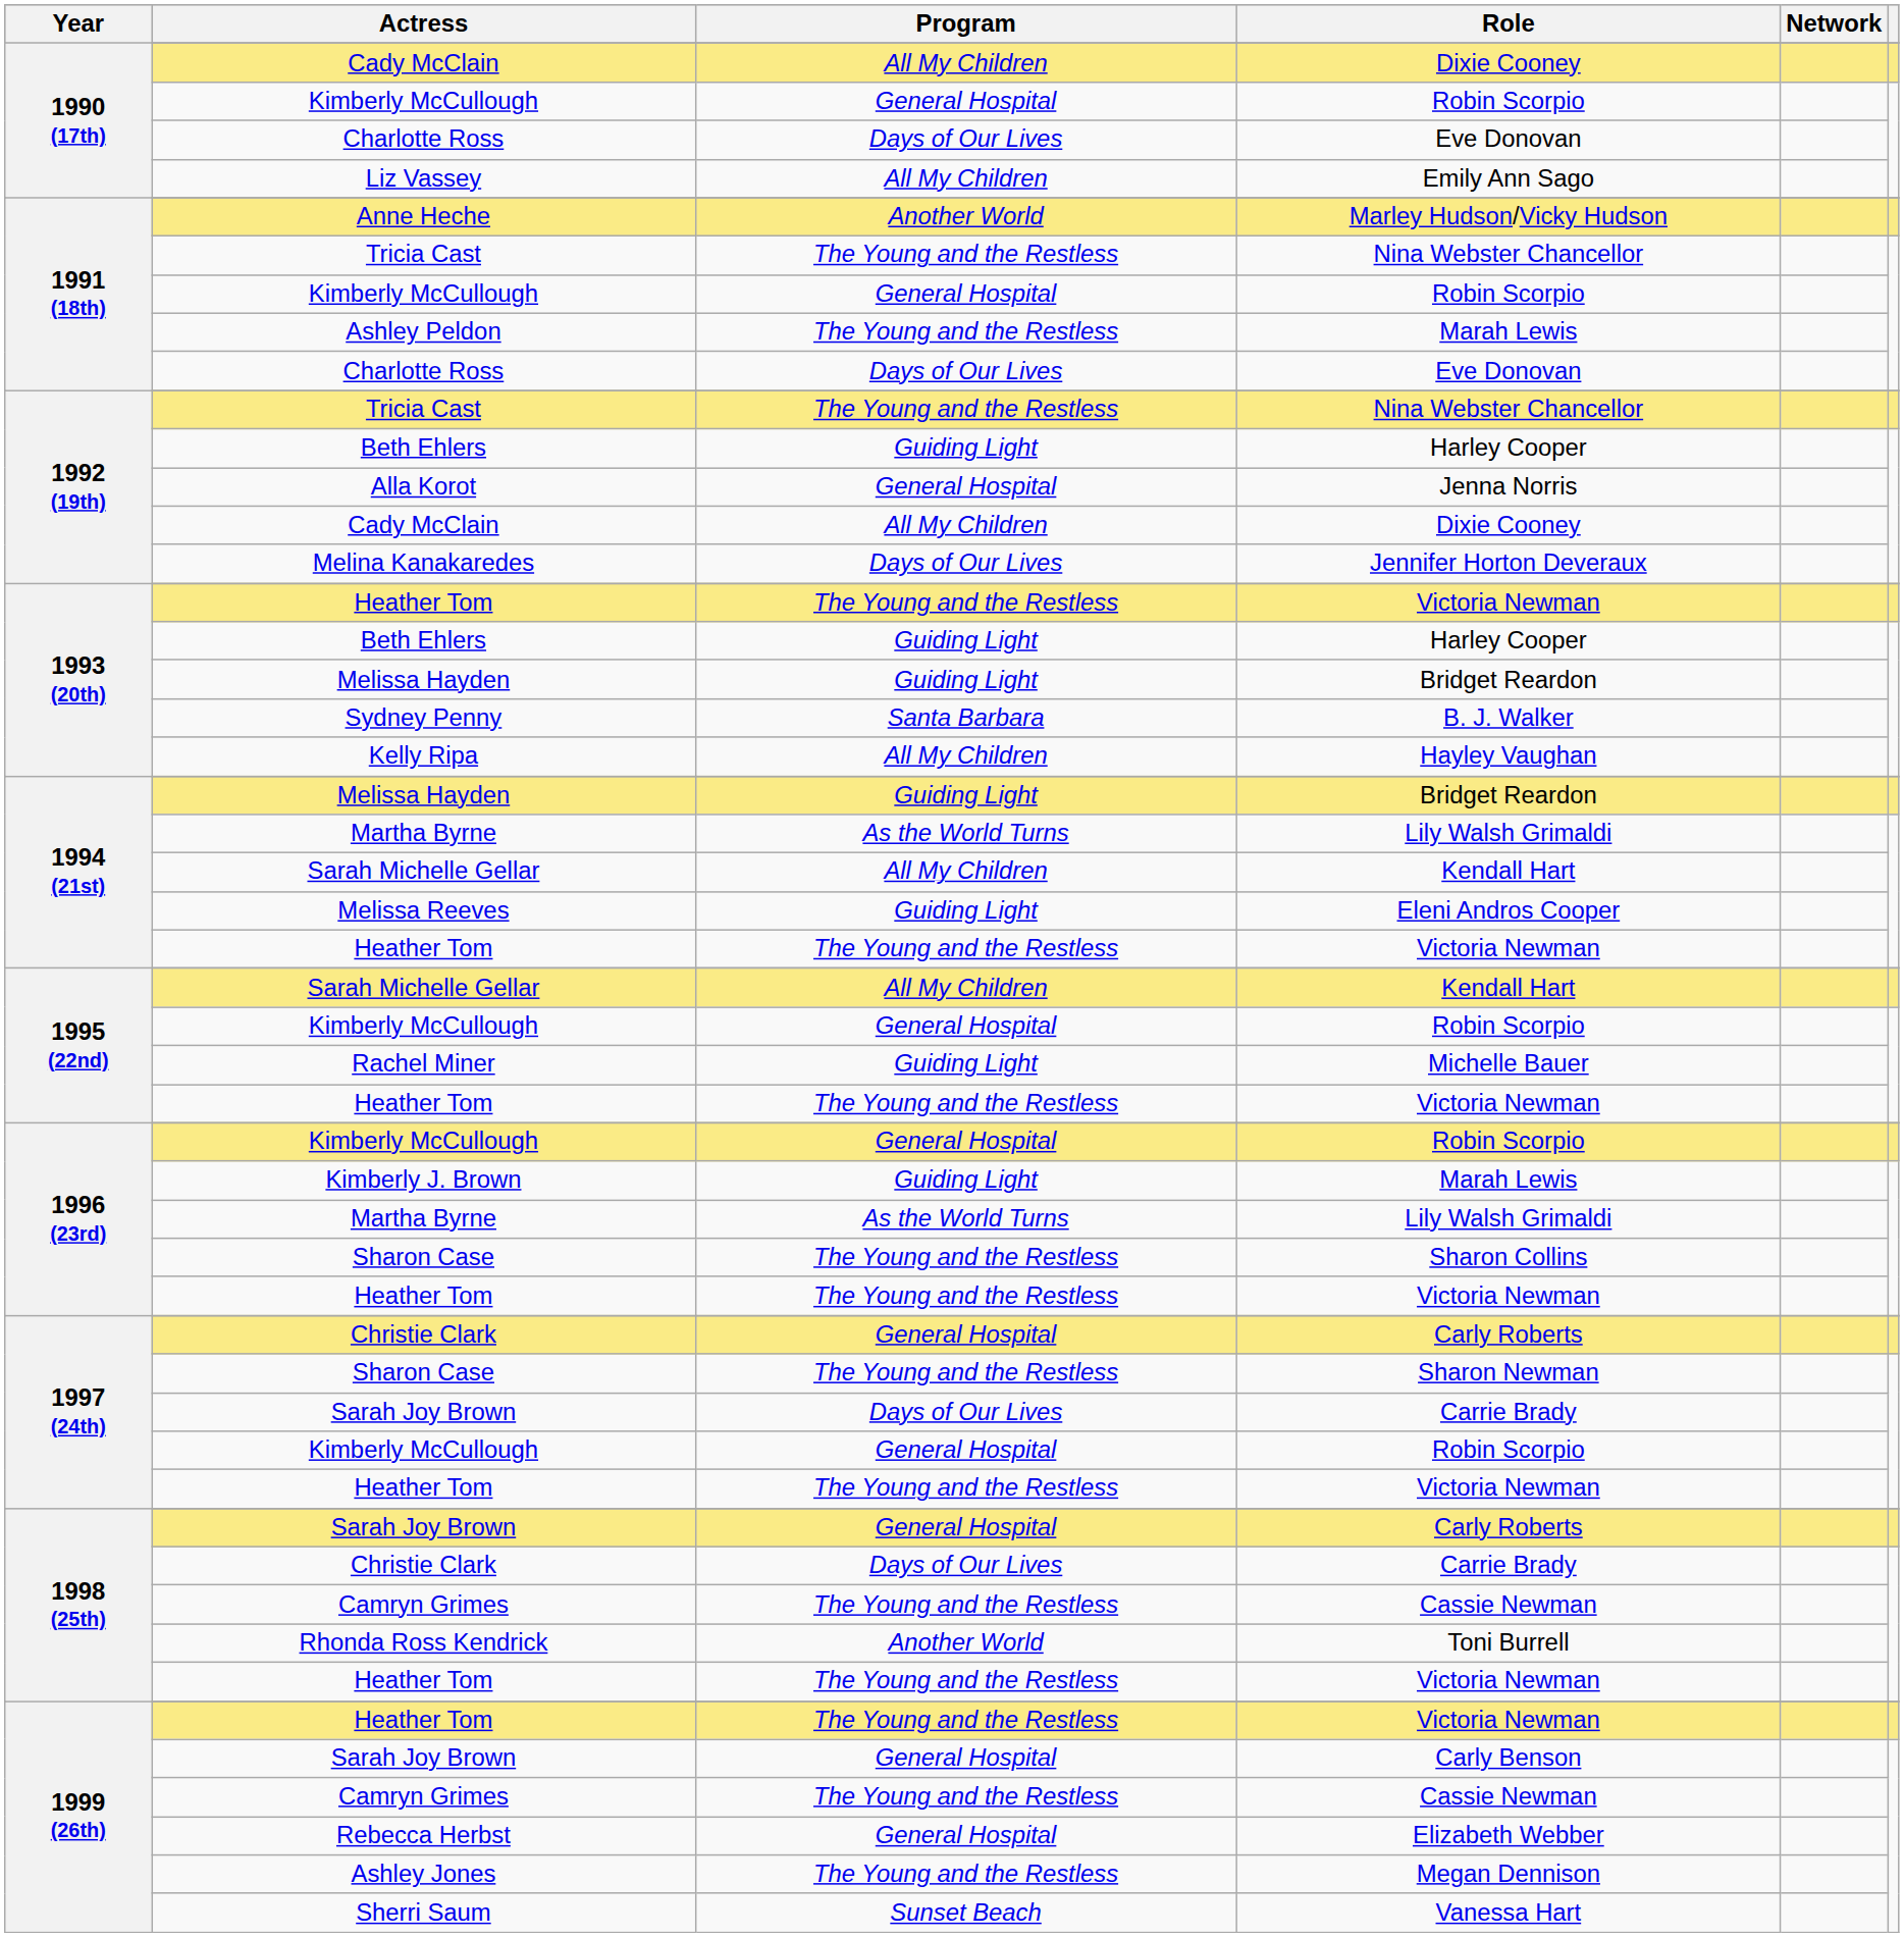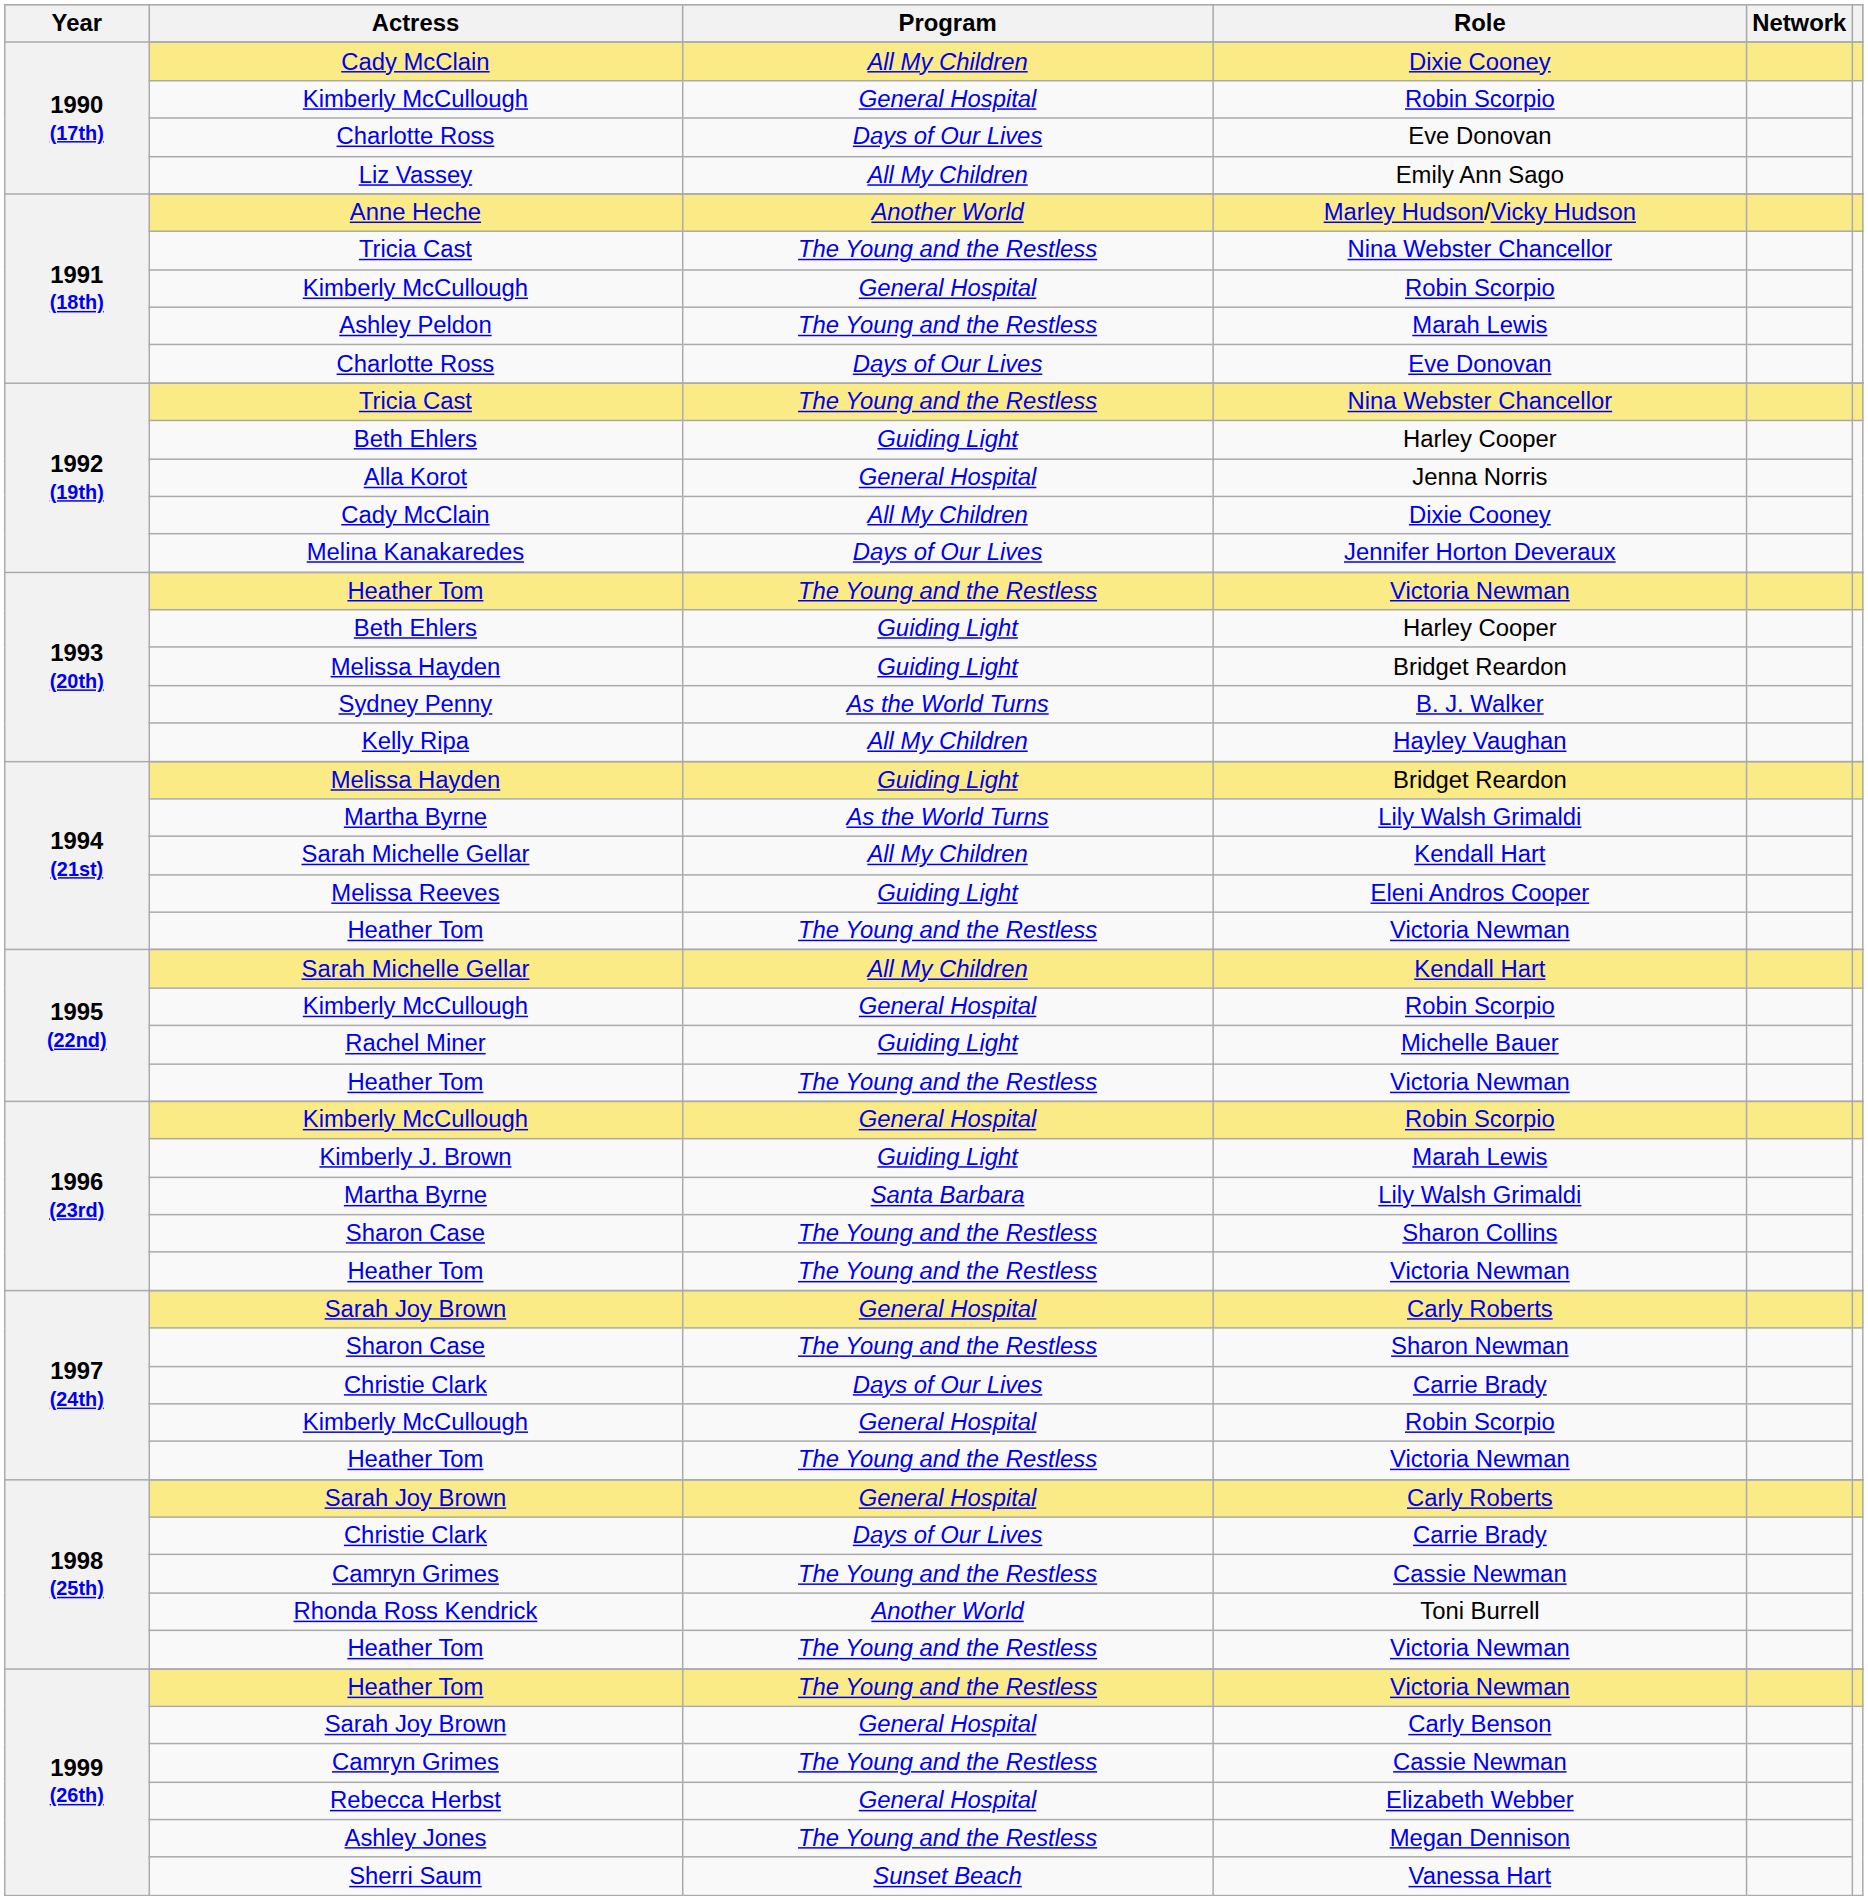 <table class="wikitable" rowspan="2" background: #f6e39c style="text-align:center">
 <tr style="background:#bebebe;">
 <th scope="col" style="width:8%;">Year</th>
 <th scope="col" style="width:30%;">Actress</th>
 <th scope="col" style="width:30%;">Program</th>
 <th scope="col" style="width:30%;">Role</th>
 <th scope="col" style="width:10%;">Network</th>
 <th scope="col" style="width:2%;" class="unsortable"></th>
 </tr>
 <tr>
 <th scope="row" rowspan=5 style="text-align:center">1990 <br><small><a href='#'>(17th)</a></small></th>
 </tr>
 <tr style="background:#FAEB86">
 <td><a href='#'>Cady McClain</a> </td>
 <td><em><a href='#'>All My Children</a></em></td>
 <td><a href='#'>Dixie Cooney</a></td>
 <td></td>
 <td></td>
 </tr>
 <tr>
 <td><a href='#'>Kimberly McCullough</a></td>
 <td><em><a href='#'>General Hospital</a></em></td>
 <td><a href='#'>Robin Scorpio</a></td>
 <td></td>
 <td rowspan=3></td>
 </tr>
 <tr>
 <td><a href='#'>Charlotte Ross</a></td>
 <td><em><a href='#'>Days of Our Lives</a></em></td>
 <td>Eve Donovan</td>
 <td></td>
 </tr>
 <tr>
 <td><a href='#'>Liz Vassey</a></td>
 <td><em><a href='#'>All My Children</a></em></td>
 <td>Emily Ann Sago</td>
 <td></td>
 </tr>
 <tr>
 <th scope="row" rowspan=6 style="text-align:center">1991 <br><small><a href='#'>(18th)</a></small></th>
 </tr>
 <tr style="background:#FAEB86">
 <td><a href='#'>Anne Heche</a> </td>
 <td><em><a href='#'>Another World</a></em></td>
 <td><a href='#'>Marley Hudson</a>/<a href='#'>Vicky Hudson</a></td>
 <td></td>
 <td></td>
 </tr>
 <tr>
 <td><a href='#'>Tricia Cast</a></td>
 <td><em><a href='#'>The Young and the Restless</a></em></td>
 <td><a href='#'>Nina Webster Chancellor</a></td>
 <td></td>
 <td rowspan=4></td>
 </tr>
 <tr>
 <td><a href='#'>Kimberly McCullough</a></td>
 <td><em><a href='#'>General Hospital</a></em></td>
 <td><a href='#'>Robin Scorpio</a></td>
 <td></td>
 </tr>
 <tr>
 <td><a href='#'>Ashley Peldon</a></td>
 <td><em><a href='#'>The Young and the Restless</a></em></td>
 <td><a href='#'>Marah Lewis</a></td>
 <td></td>
 </tr>
 <tr>
 <td><a href='#'>Charlotte Ross</a></td>
 <td><em><a href='#'>Days of Our Lives</a></em></td>
 <td><a href='#'>Eve Donovan</a></td>
 <td></td>
 </tr>
 <tr>
 <th scope="row" rowspan=6 style="text-align:center">1992 <br><small><a href='#'>(19th)</a></small></th>
 </tr>
 <tr style="background:#FAEB86">
 <td><a href='#'>Tricia Cast</a> </td>
 <td><em><a href='#'>The Young and the Restless</a></em></td>
 <td><a href='#'>Nina Webster Chancellor</a></td>
 <td></td>
 <td></td>
 </tr>
 <tr>
 <td><a href='#'>Beth Ehlers</a></td>
 <td><em><a href='#'>Guiding Light</a></em></td>
 <td>Harley Cooper</td>
 <td></td>
 <td rowspan=4></td>
 </tr>
 <tr>
 <td><a href='#'>Alla Korot</a></td>
 <td><em><a href='#'>General Hospital</a></em></td>
 <td>Jenna Norris</td>
 <td></td>
 </tr>
 <tr>
 <td><a href='#'>Cady McClain</a></td>
 <td><em><a href='#'>All My Children</a></em></td>
 <td><a href='#'>Dixie Cooney</a></td>
 <td></td>
 </tr>
 <tr>
 <td><a href='#'>Melina Kanakaredes</a></td>
 <td><em><a href='#'>Days of Our Lives</a></em></td>
 <td><a href='#'>Jennifer Horton Deveraux</a></td>
 <td></td>
 </tr>
 <tr>
 <th scope="row" rowspan=6 style="text-align:center">1993 <br><small><a href='#'>(20th)</a></small></th>
 </tr>
 <tr style="background:#FAEB86">
 <td><a href='#'>Heather Tom</a> </td>
 <td><em><a href='#'>The Young and the Restless</a></em></td>
 <td><a href='#'>Victoria Newman</a></td>
 <td></td>
 <td></td>
 </tr>
 <tr>
 <td><a href='#'>Beth Ehlers</a></td>
 <td><em><a href='#'>Guiding Light</a></em></td>
 <td>Harley Cooper</td>
 <td></td>
 <td rowspan=4></td>
 </tr>
 <tr>
 <td><a href='#'>Melissa Hayden</a></td>
 <td><em><a href='#'>Guiding Light</a></em></td>
 <td>Bridget Reardon</td>
 <td></td>
 </tr>
 <tr>
 <td><a href='#'>Sydney Penny</a></td>
-<td><em><a href='#'>Santa Barbara</a></em></td>
+<td><em><a href='#'>As the World Turns</a></em></td>
 <td><a href='#'>B. J. Walker</a></td>
 <td></td>
 </tr>
 <tr>
 <td><a href='#'>Kelly Ripa</a></td>
 <td><em><a href='#'>All My Children</a></em></td>
 <td><a href='#'>Hayley Vaughan</a></td>
 <td></td>
 </tr>
 <tr>
 <th scope="row" rowspan=6 style="text-align:center">1994 <br><small><a href='#'>(21st)</a></small></th>
 </tr>
 <tr style="background:#FAEB86">
 <td><a href='#'>Melissa Hayden</a> </td>
 <td><em><a href='#'>Guiding Light</a></em></td>
 <td>Bridget Reardon</td>
 <td></td>
 <td></td>
 </tr>
 <tr>
 <td><a href='#'>Martha Byrne</a></td>
 <td><em><a href='#'>As the World Turns</a></em></td>
 <td><a href='#'>Lily Walsh Grimaldi</a></td>
 <td></td>
 <td rowspan=4></td>
 </tr>
 <tr>
 <td><a href='#'>Sarah Michelle Gellar</a></td>
 <td><em><a href='#'>All My Children</a></em></td>
 <td><a href='#'>Kendall Hart</a></td>
 <td></td>
 </tr>
 <tr>
 <td><a href='#'>Melissa Reeves</a></td>
 <td><em><a href='#'>Guiding Light</a></em></td>
 <td><a href='#'>Eleni Andros Cooper</a></td>
 <td></td>
 </tr>
 <tr>
 <td><a href='#'>Heather Tom</a></td>
 <td><em><a href='#'>The Young and the Restless</a></em></td>
 <td><a href='#'>Victoria Newman</a></td>
 <td></td>
 </tr>
 <tr>
 <th scope="row" rowspan=5 style="text-align:center">1995 <br><small><a href='#'>(22nd)</a></small></th>
 </tr>
 <tr style="background:#FAEB86">
 <td><a href='#'>Sarah Michelle Gellar</a> </td>
 <td><em><a href='#'>All My Children</a></em></td>
 <td><a href='#'>Kendall Hart</a></td>
 <td></td>
 <td></td>
 </tr>
 <tr>
 <td><a href='#'>Kimberly McCullough</a></td>
 <td><em><a href='#'>General Hospital</a></em></td>
 <td><a href='#'>Robin Scorpio</a></td>
 <td></td>
 <td rowspan=3></td>
 </tr>
 <tr>
 <td><a href='#'>Rachel Miner</a></td>
 <td><em><a href='#'>Guiding Light</a></em></td>
 <td><a href='#'>Michelle Bauer</a></td>
 <td></td>
 </tr>
 <tr>
 <td><a href='#'>Heather Tom</a></td>
 <td><em><a href='#'>The Young and the Restless</a></em></td>
 <td><a href='#'>Victoria Newman</a></td>
 <td></td>
 </tr>
 <tr>
 <th scope="row" rowspan=6 style="text-align:center">1996 <br><small><a href='#'>(23rd)</a></small></th>
 </tr>
 <tr style="background:#FAEB86">
 <td><a href='#'>Kimberly McCullough</a> </td>
 <td><em><a href='#'>General Hospital</a></em></td>
 <td><a href='#'>Robin Scorpio</a></td>
 <td></td>
 <td></td>
 </tr>
 <tr>
 <td><a href='#'>Kimberly J. Brown</a></td>
 <td><em><a href='#'>Guiding Light</a></em></td>
 <td><a href='#'>Marah Lewis</a></td>
 <td></td>
 <td rowspan=4></td>
 </tr>
 <tr>
 <td><a href='#'>Martha Byrne</a></td>
-<td><em><a href='#'>As the World Turns</a></em></td>
+<td><em><a href='#'>Santa Barbara</a></em></td>
 <td><a href='#'>Lily Walsh Grimaldi</a></td>
 <td></td>
 </tr>
 <tr>
 <td><a href='#'>Sharon Case</a></td>
 <td><em><a href='#'>The Young and the Restless</a></em></td>
 <td><a href='#'>Sharon Collins</a></td>
 <td></td>
 </tr>
 <tr>
 <td><a href='#'>Heather Tom</a></td>
 <td><em><a href='#'>The Young and the Restless</a></em></td>
 <td><a href='#'>Victoria Newman</a></td>
 <td></td>
 </tr>
 <tr>
 <th scope="row" rowspan=6 style="text-align:center">1997 <br><small><a href='#'>(24th)</a></small></th>
 </tr>
 <tr style="background:#FAEB86">
-<td><a href='#'>Christie Clark</a></td>
+<td><a href='#'>Sarah Joy Brown</a> </td>
 <td><em><a href='#'>General Hospital</a></em></td>
 <td><a href='#'>Carly Roberts</a></td>
 <td></td>
 <td></td>
 </tr>
 <tr>
 <td><a href='#'>Sharon Case</a></td>
 <td><em><a href='#'>The Young and the Restless</a></em></td>
 <td><a href='#'>Sharon Newman</a></td>
 <td></td>
 <td rowspan=4></td>
 </tr>
 <tr>
-<td><a href='#'>Sarah Joy Brown</a> </td>
+<td><a href='#'>Christie Clark</a></td>
 <td><em><a href='#'>Days of Our Lives</a></em></td>
 <td><a href='#'>Carrie Brady</a></td>
 <td></td>
 </tr>
 <tr>
 <td><a href='#'>Kimberly McCullough</a></td>
 <td><em><a href='#'>General Hospital</a></em></td>
 <td><a href='#'>Robin Scorpio</a></td>
 <td></td>
 </tr>
 <tr>
 <td><a href='#'>Heather Tom</a></td>
 <td><em><a href='#'>The Young and the Restless</a></em></td>
 <td><a href='#'>Victoria Newman</a></td>
 <td></td>
 </tr>
 <tr>
 <th scope="row" rowspan=6 style="text-align:center">1998 <br><small><a href='#'>(25th)</a></small></th>
 </tr>
 <tr style="background:#FAEB86">
 <td><a href='#'>Sarah Joy Brown</a> </td>
 <td><em><a href='#'>General Hospital</a></em></td>
 <td><a href='#'>Carly Roberts</a></td>
 <td></td>
 <td></td>
 </tr>
 <tr>
 <td><a href='#'>Christie Clark</a></td>
 <td><em><a href='#'>Days of Our Lives</a></em></td>
 <td><a href='#'>Carrie Brady</a></td>
 <td></td>
 <td rowspan=4></td>
 </tr>
 <tr>
 <td><a href='#'>Camryn Grimes</a></td>
 <td><em><a href='#'>The Young and the Restless</a></em></td>
 <td><a href='#'>Cassie Newman</a></td>
 <td></td>
 </tr>
 <tr>
 <td><a href='#'>Rhonda Ross Kendrick</a></td>
 <td><em><a href='#'>Another World</a></em></td>
 <td>Toni Burrell</td>
 <td></td>
 </tr>
 <tr>
 <td><a href='#'>Heather Tom</a></td>
 <td><em><a href='#'>The Young and the Restless</a></em></td>
 <td><a href='#'>Victoria Newman</a></td>
 <td></td>
 </tr>
 <tr>
 <th scope="row" rowspan=7 style="text-align:center">1999 <br><small><a href='#'>(26th)</a></small></th>
 </tr>
 <tr style="background:#FAEB86">
 <td><a href='#'>Heather Tom</a> </td>
 <td><em><a href='#'>The Young and the Restless</a></em></td>
 <td><a href='#'>Victoria Newman</a></td>
 <td></td>
 <td></td>
 </tr>
 <tr>
 <td><a href='#'>Sarah Joy Brown</a></td>
 <td><em><a href='#'>General Hospital</a></em></td>
 <td><a href='#'>Carly Benson</a></td>
 <td></td>
 <td rowspan=5></td>
 </tr>
 <tr>
 <td><a href='#'>Camryn Grimes</a></td>
 <td><em><a href='#'>The Young and the Restless</a></em></td>
 <td><a href='#'>Cassie Newman</a></td>
 <td></td>
 </tr>
 <tr>
 <td><a href='#'>Rebecca Herbst</a></td>
 <td><em><a href='#'>General Hospital</a></em></td>
 <td><a href='#'>Elizabeth Webber</a></td>
 <td></td>
 </tr>
 <tr>
 <td><a href='#'>Ashley Jones</a></td>
 <td><em><a href='#'>The Young and the Restless</a></em></td>
 <td><a href='#'>Megan Dennison</a></td>
 <td></td>
 </tr>
 <tr>
 <td><a href='#'>Sherri Saum</a></td>
 <td><em><a href='#'>Sunset Beach</a></em></td>
 <td><a href='#'>Vanessa Hart</a></td>
 <td></td>
 </tr>
 </table>
